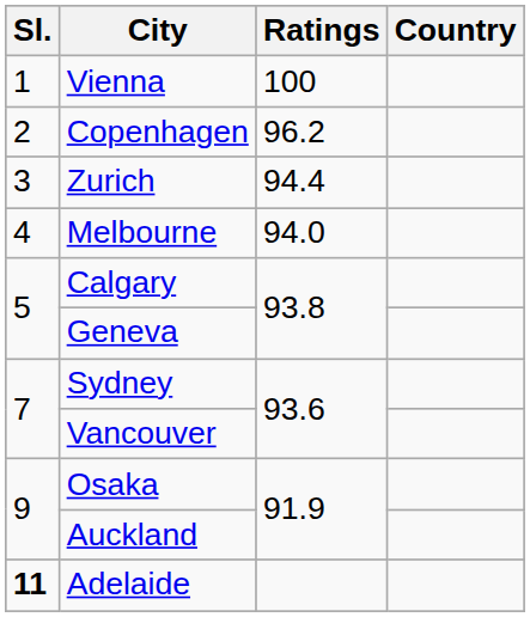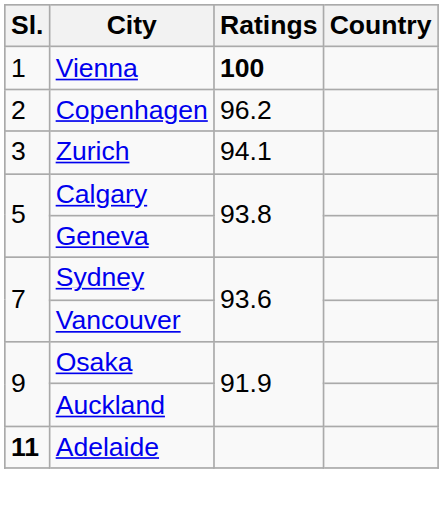 <table class="wikitable">
 <tr>
 <th>Sl.</th>
 <th>City</th>
 <th>Ratings</th>
 <th>Country</th>
 </tr>
 <tr>
 <td>1</td>
 <td><a href='#'>Vienna</a></td>
-<td>100</td>
+<td><strong>100</strong></td>
 <td></td>
 </tr>
 <tr>
 <td>2</td>
 <td><a href='#'>Copenhagen</a></td>
 <td>96.2</td>
 <td></td>
 </tr>
 <tr>
 <td>3</td>
 <td><a href='#'>Zurich</a></td>
-<td>94.4</td>
-<td></td>
-</tr>
-<tr>
-<td>4</td>
-<td><a href='#'>Melbourne</a></td>
-<td>94.0</td>
+<td>94.1</td>
 <td></td>
 </tr>
 <tr>
 <td rowspan="2">5</td>
 <td><a href='#'>Calgary</a></td>
 <td rowspan="2">93.8</td>
 <td></td>
 </tr>
 <tr>
 <td><a href='#'>Geneva</a></td>
 <td></td>
 </tr>
 <tr>
 <td rowspan="2">7</td>
 <td><a href='#'>Sydney</a></td>
 <td rowspan="2">93.6</td>
 <td></td>
 </tr>
 <tr>
 <td><a href='#'>Vancouver</a></td>
 <td></td>
 </tr>
 <tr>
 <td rowspan="2">9</td>
 <td><a href='#'>Osaka</a></td>
 <td rowspan="2">91.9</td>
 <td></td>
 </tr>
 <tr>
 <td><a href='#'>Auckland</a></td>
 <td></td>
 </tr>
 <tr>
 <td><strong>11</strong></td>
 <td><a href='#'>Adelaide</a></td>
 <td></td>
 <td></td>
 </tr>
 </table>
